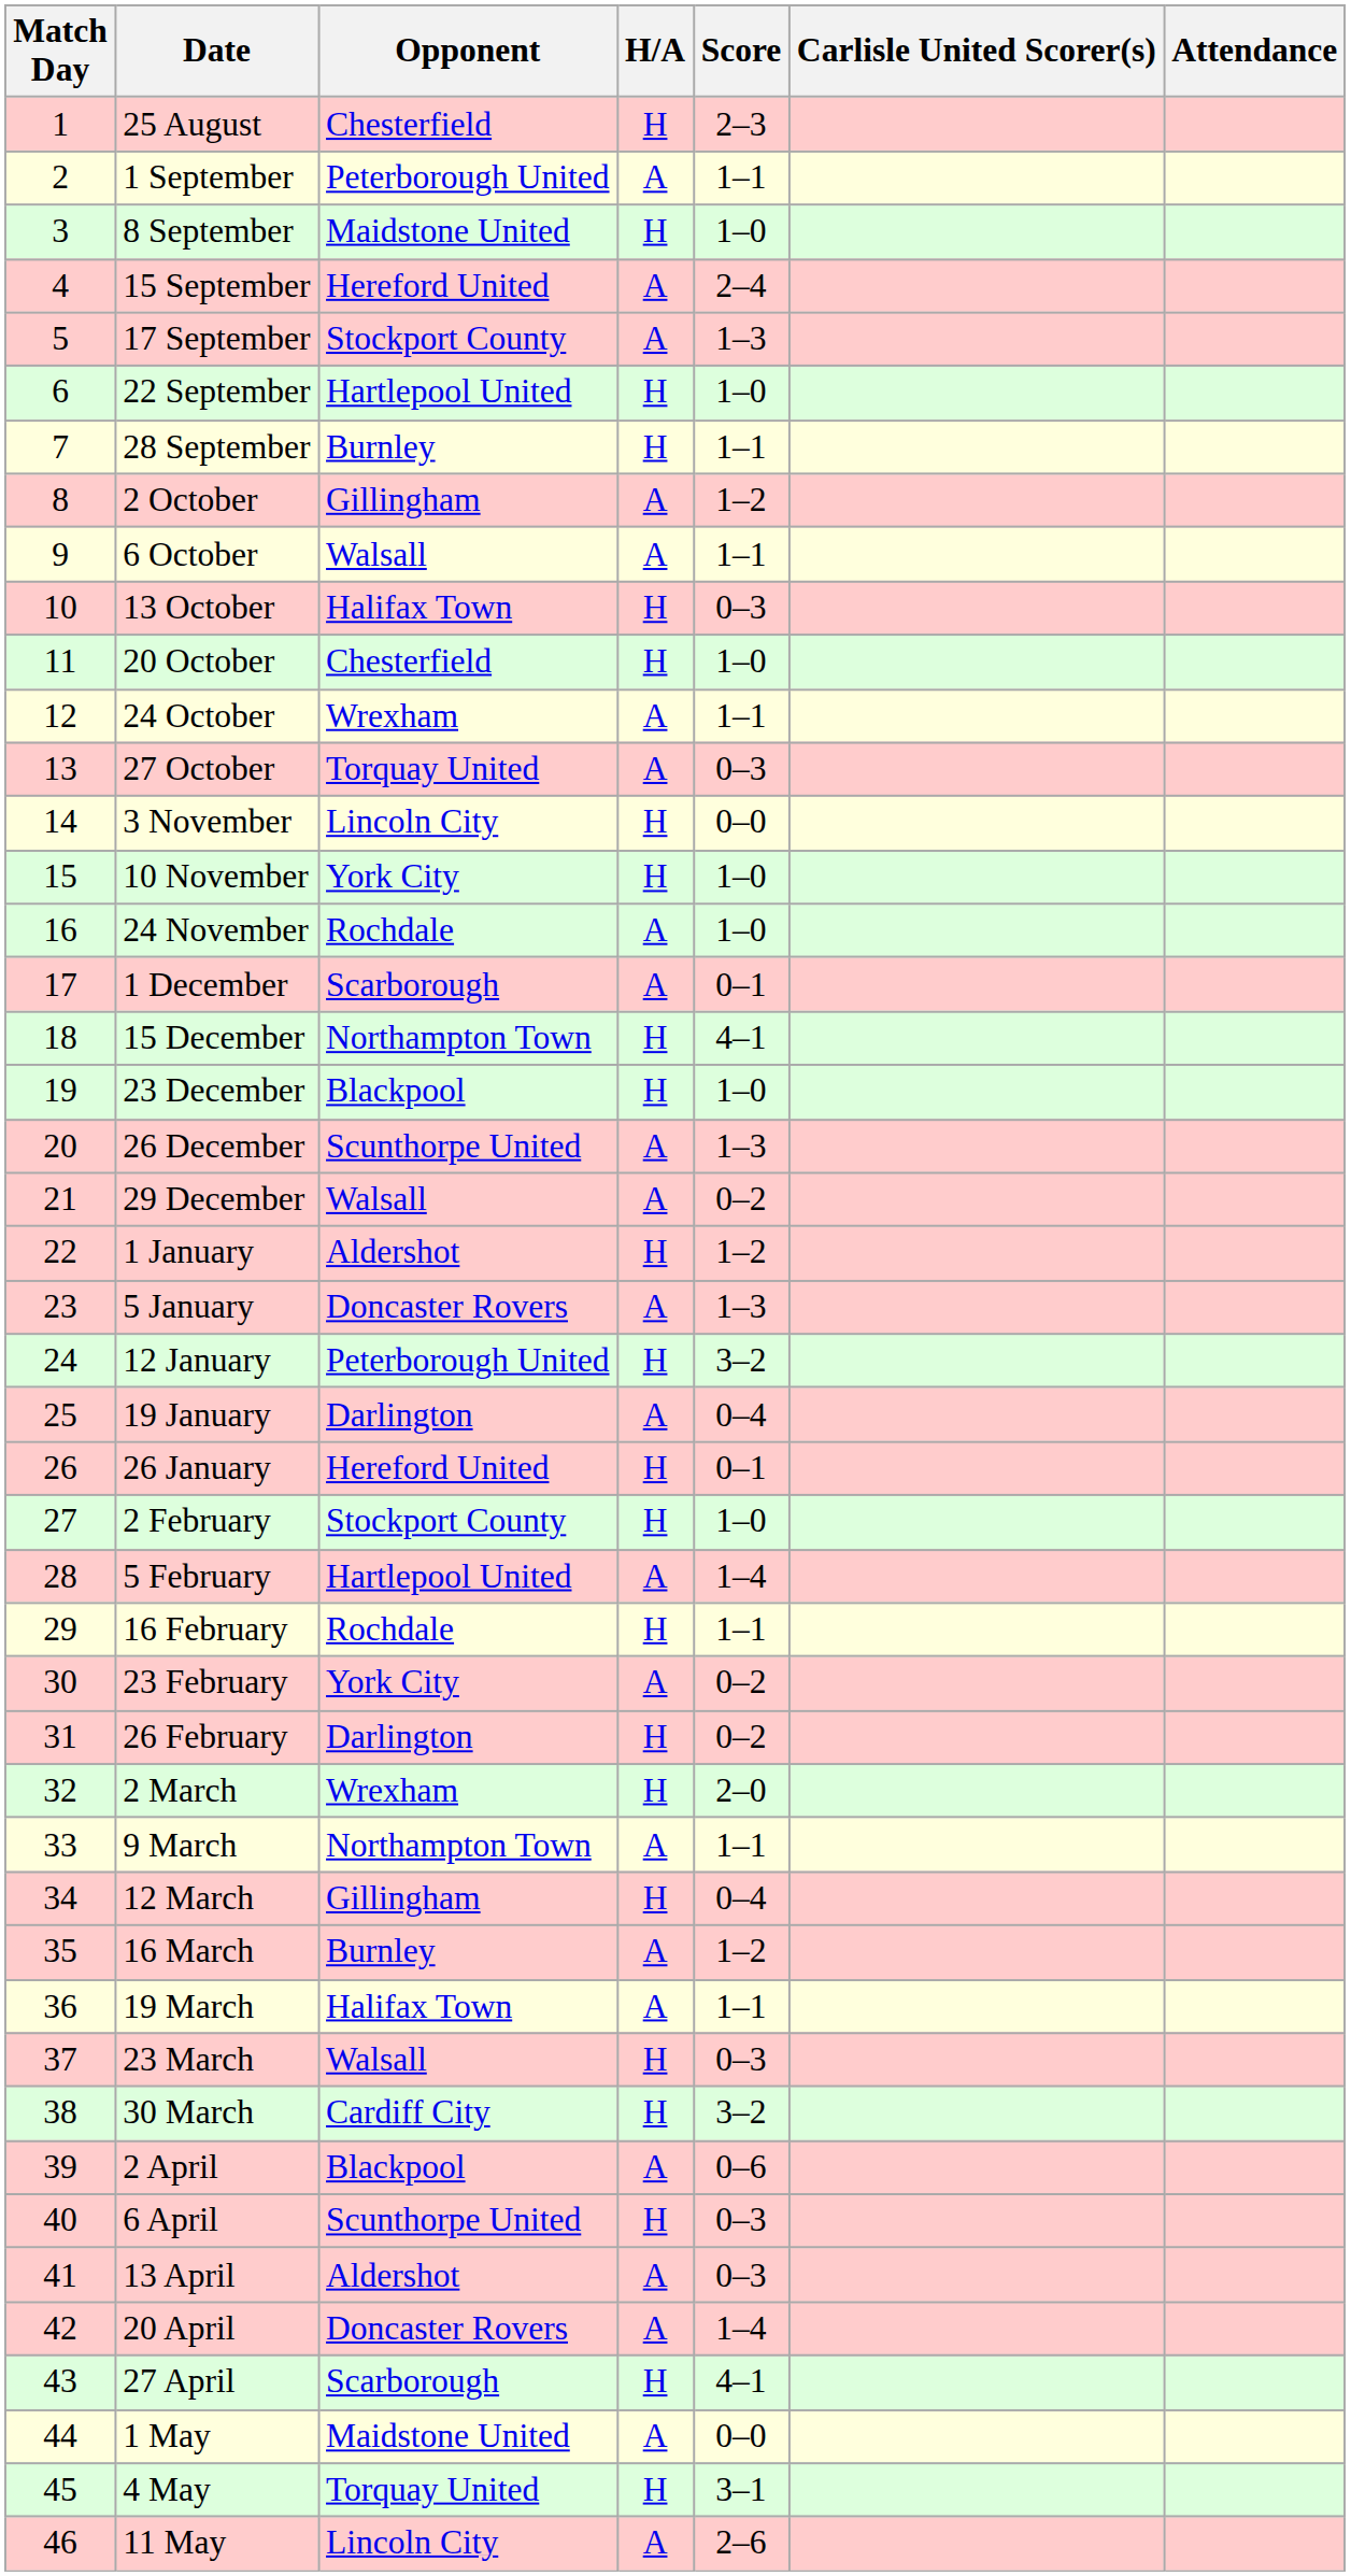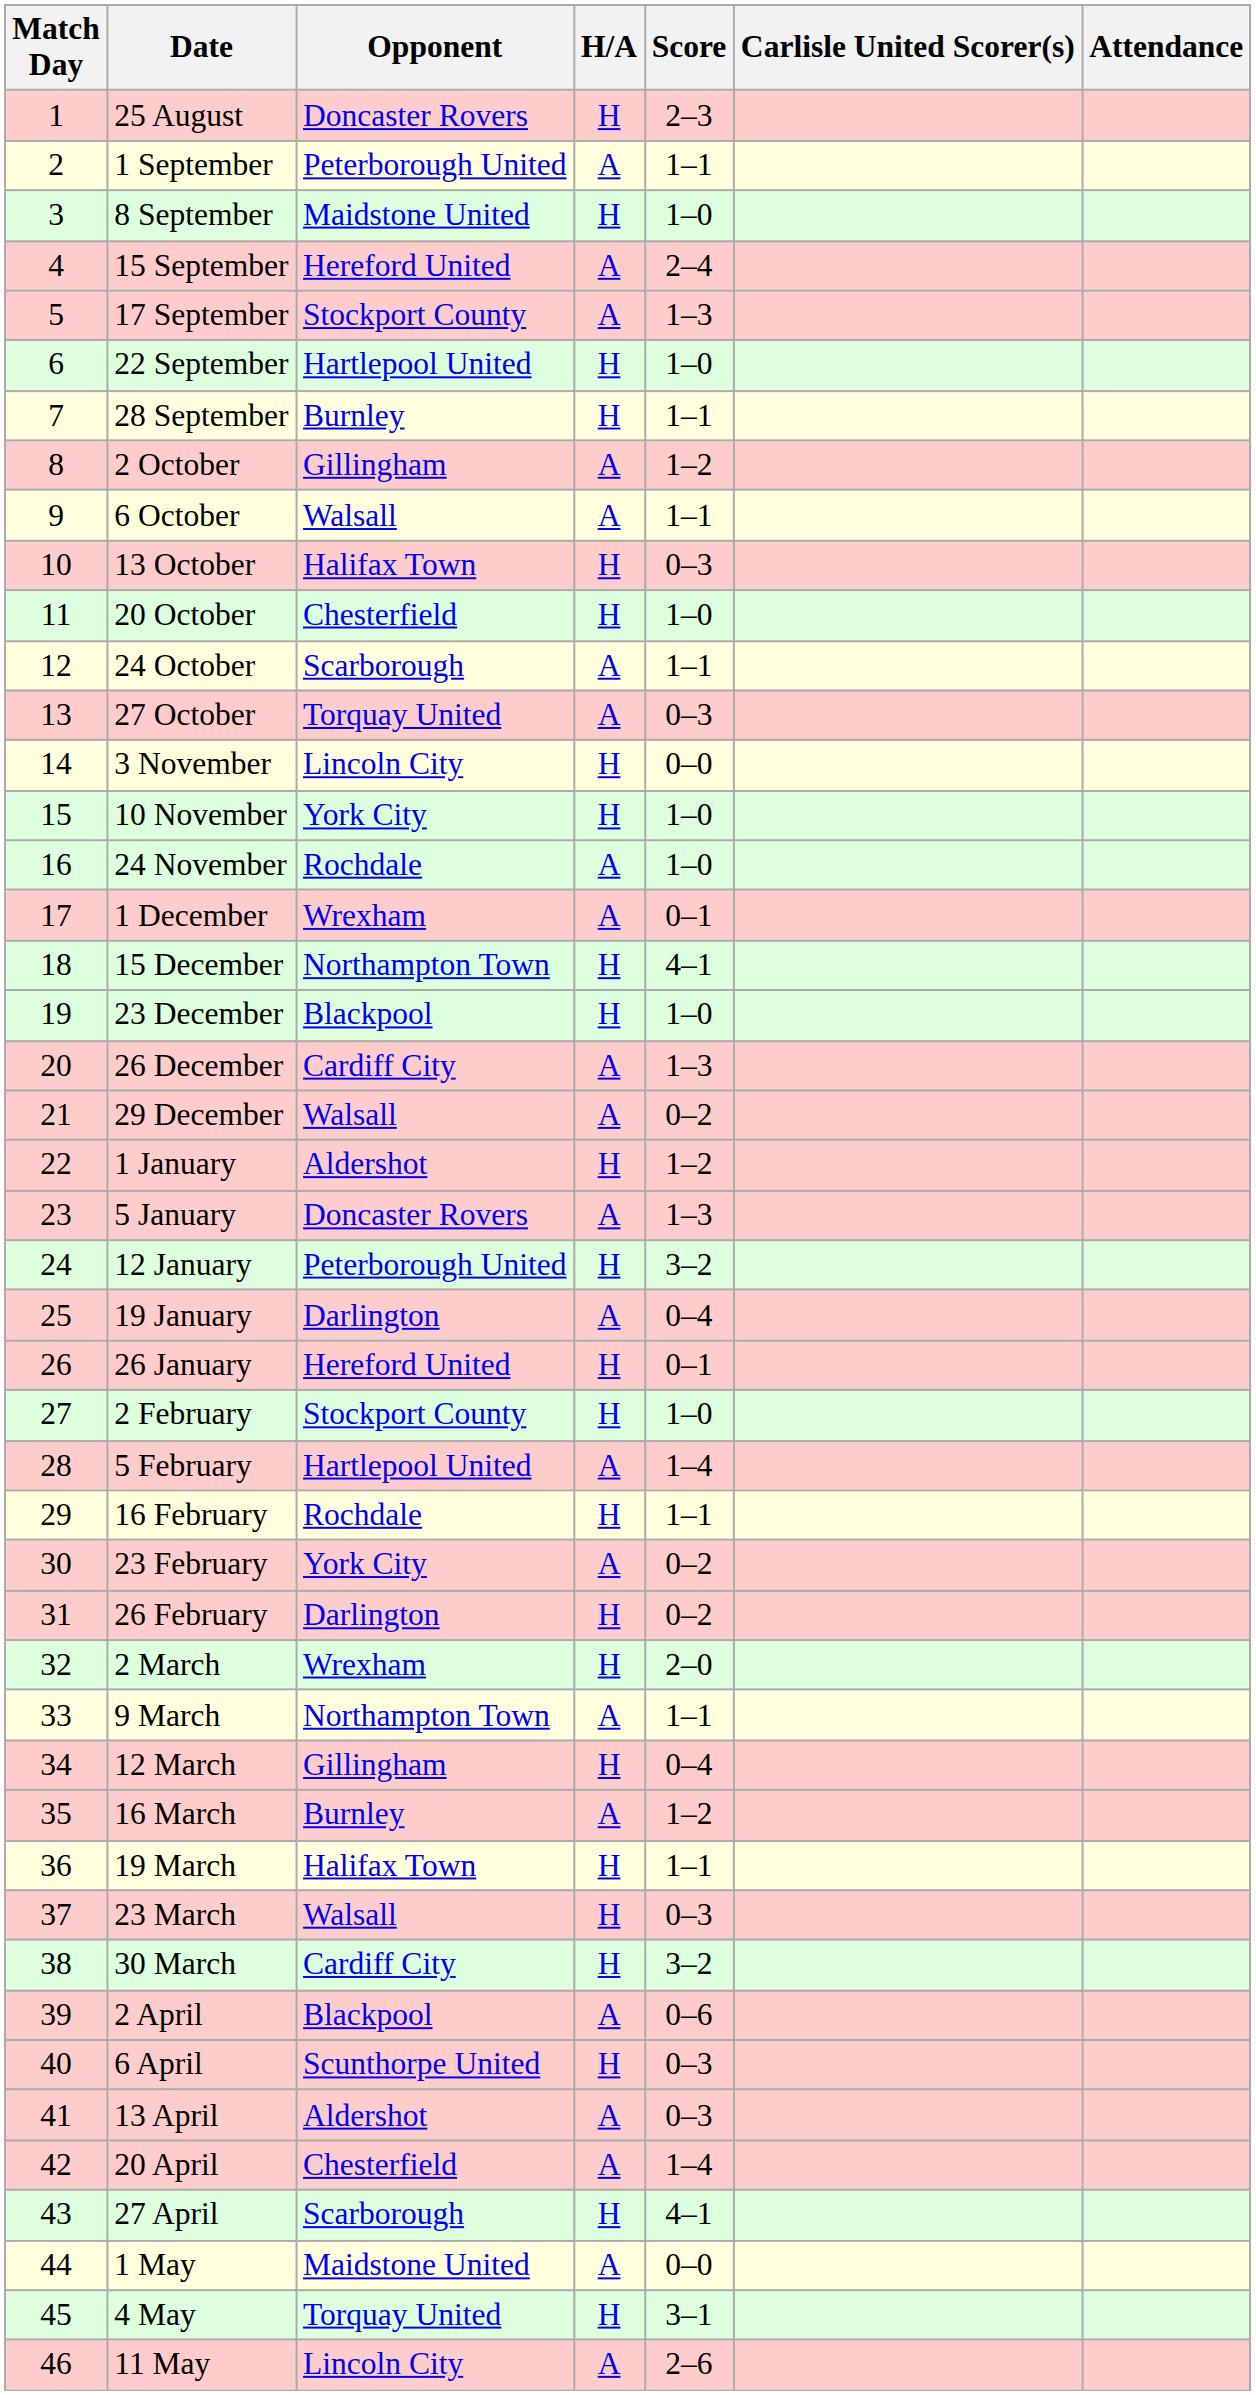 <table class="wikitable" style="text-align:center">
 <tr>
 <th>Match<br> Day</th>
 <th>Date</th>
 <th>Opponent</th>
 <th>H/A</th>
 <th>Score</th>
 <th>Carlisle United Scorer(s)</th>
 <th>Attendance</th>
 </tr>
 <tr bgcolor=#FFCCCC>
 <td>1</td>
 <td align=left>25 August</td>
-<td align=left><a href='#'>Chesterfield</a></td>
+<td align=left><a href='#'>Doncaster Rovers</a></td>
 <td><a href='#'>H</a></td>
 <td>2–3</td>
 <td align=left></td>
 <td></td>
 </tr>
 <tr bgcolor=#ffffdd>
 <td>2</td>
 <td align=left>1 September</td>
 <td align=left><a href='#'>Peterborough United</a></td>
 <td><a href='#'>A</a></td>
 <td>1–1</td>
 <td align=left></td>
 <td></td>
 </tr>
 <tr bgcolor=#ddffdd>
 <td>3</td>
 <td align=left>8 September</td>
 <td align=left><a href='#'>Maidstone United</a></td>
 <td><a href='#'>H</a></td>
 <td>1–0</td>
 <td align=left></td>
 <td></td>
 </tr>
 <tr bgcolor=#FFCCCC>
 <td>4</td>
 <td align=left>15 September</td>
 <td align=left><a href='#'>Hereford United</a></td>
 <td><a href='#'>A</a></td>
 <td>2–4</td>
 <td align=left></td>
 <td></td>
 </tr>
 <tr bgcolor=#FFCCCC>
 <td>5</td>
 <td align=left>17 September</td>
 <td align=left><a href='#'>Stockport County</a></td>
 <td><a href='#'>A</a></td>
 <td>1–3</td>
 <td align=left></td>
 <td></td>
 </tr>
 <tr bgcolor=#ddffdd>
 <td>6</td>
 <td align=left>22 September</td>
 <td align=left><a href='#'>Hartlepool United</a></td>
 <td><a href='#'>H</a></td>
 <td>1–0</td>
 <td align=left></td>
 <td></td>
 </tr>
 <tr bgcolor=#ffffdd>
 <td>7</td>
 <td align=left>28 September</td>
 <td align=left><a href='#'>Burnley</a></td>
 <td><a href='#'>H</a></td>
 <td>1–1</td>
 <td align=left></td>
 <td></td>
 </tr>
 <tr bgcolor=#FFCCCC>
 <td>8</td>
 <td align=left>2 October</td>
 <td align=left><a href='#'>Gillingham</a></td>
 <td><a href='#'>A</a></td>
 <td>1–2</td>
 <td align=left></td>
 <td></td>
 </tr>
 <tr bgcolor=#ffffdd>
 <td>9</td>
 <td align=left>6 October</td>
 <td align=left><a href='#'>Walsall</a></td>
 <td><a href='#'>A</a></td>
 <td>1–1</td>
 <td align=left></td>
 <td></td>
 </tr>
 <tr bgcolor=#FFCCCC>
 <td>10</td>
 <td align=left>13 October</td>
 <td align=left><a href='#'>Halifax Town</a></td>
 <td><a href='#'>H</a></td>
 <td>0–3</td>
 <td align=left></td>
 <td></td>
 </tr>
 <tr bgcolor=#ddffdd>
 <td>11</td>
 <td align=left>20 October</td>
 <td align=left><a href='#'>Chesterfield</a></td>
 <td><a href='#'>H</a></td>
 <td>1–0</td>
 <td align=left></td>
 <td></td>
 </tr>
 <tr bgcolor=#ffffdd>
 <td>12</td>
 <td align=left>24 October</td>
-<td align=left><a href='#'>Wrexham</a></td>
+<td align=left><a href='#'>Scarborough</a></td>
 <td><a href='#'>A</a></td>
 <td>1–1</td>
 <td align=left></td>
 <td></td>
 </tr>
 <tr bgcolor=#FFCCCC>
 <td>13</td>
 <td align=left>27 October</td>
 <td align=left><a href='#'>Torquay United</a></td>
 <td><a href='#'>A</a></td>
 <td>0–3</td>
 <td align=left></td>
 <td></td>
 </tr>
 <tr bgcolor=#ffffdd>
 <td>14</td>
 <td align=left>3 November</td>
 <td align=left><a href='#'>Lincoln City</a></td>
 <td><a href='#'>H</a></td>
 <td>0–0</td>
 <td align=left></td>
 <td></td>
 </tr>
 <tr bgcolor=#ddffdd>
 <td>15</td>
 <td align=left>10 November</td>
 <td align=left><a href='#'>York City</a></td>
 <td><a href='#'>H</a></td>
 <td>1–0</td>
 <td align=left></td>
 <td></td>
 </tr>
 <tr bgcolor=#ddffdd>
 <td>16</td>
 <td align=left>24 November</td>
 <td align=left><a href='#'>Rochdale</a></td>
 <td><a href='#'>A</a></td>
 <td>1–0</td>
 <td align=left></td>
 <td></td>
 </tr>
 <tr bgcolor=#FFCCCC>
 <td>17</td>
 <td align=left>1 December</td>
-<td align=left><a href='#'>Scarborough</a></td>
+<td align=left><a href='#'>Wrexham</a></td>
 <td><a href='#'>A</a></td>
 <td>0–1</td>
 <td align=left></td>
 <td></td>
 </tr>
 <tr bgcolor=#ddffdd>
 <td>18</td>
 <td align=left>15 December</td>
 <td align=left><a href='#'>Northampton Town</a></td>
 <td><a href='#'>H</a></td>
 <td>4–1</td>
 <td align=left></td>
 <td></td>
 </tr>
 <tr bgcolor=#ddffdd>
 <td>19</td>
 <td align=left>23 December</td>
 <td align=left><a href='#'>Blackpool</a></td>
 <td><a href='#'>H</a></td>
 <td>1–0</td>
 <td align=left></td>
 <td></td>
 </tr>
 <tr bgcolor=#FFCCCC>
 <td>20</td>
 <td align=left>26 December</td>
-<td align=left><a href='#'>Scunthorpe United</a></td>
+<td align=left><a href='#'>Cardiff City</a></td>
 <td><a href='#'>A</a></td>
 <td>1–3</td>
 <td align=left></td>
 <td></td>
 </tr>
 <tr bgcolor=#FFCCCC>
 <td>21</td>
 <td align=left>29 December</td>
 <td align=left><a href='#'>Walsall</a></td>
 <td><a href='#'>A</a></td>
 <td>0–2</td>
 <td align=left></td>
 <td></td>
 </tr>
 <tr bgcolor=#FFCCCC>
 <td>22</td>
 <td align=left>1 January</td>
 <td align=left><a href='#'>Aldershot</a></td>
 <td><a href='#'>H</a></td>
 <td>1–2</td>
 <td align=left></td>
 <td></td>
 </tr>
 <tr bgcolor=#FFCCCC>
 <td>23</td>
 <td align=left>5 January</td>
 <td align=left><a href='#'>Doncaster Rovers</a></td>
 <td><a href='#'>A</a></td>
 <td>1–3</td>
 <td align=left></td>
 <td></td>
 </tr>
 <tr bgcolor=#ddffdd>
 <td>24</td>
 <td align=left>12 January</td>
 <td align=left><a href='#'>Peterborough United</a></td>
 <td><a href='#'>H</a></td>
 <td>3–2</td>
 <td align=left></td>
 <td></td>
 </tr>
 <tr bgcolor=#FFCCCC>
 <td>25</td>
 <td align=left>19 January</td>
 <td align=left><a href='#'>Darlington</a></td>
 <td><a href='#'>A</a></td>
 <td>0–4</td>
 <td align=left></td>
 <td></td>
 </tr>
 <tr bgcolor=#FFCCCC>
 <td>26</td>
 <td align=left>26 January</td>
 <td align=left><a href='#'>Hereford United</a></td>
 <td><a href='#'>H</a></td>
 <td>0–1</td>
 <td align=left></td>
 <td></td>
 </tr>
 <tr bgcolor=#ddffdd>
 <td>27</td>
 <td align=left>2 February</td>
 <td align=left><a href='#'>Stockport County</a></td>
 <td><a href='#'>H</a></td>
 <td>1–0</td>
 <td align=left></td>
 <td></td>
 </tr>
 <tr bgcolor=#FFCCCC>
 <td>28</td>
 <td align=left>5 February</td>
 <td align=left><a href='#'>Hartlepool United</a></td>
 <td><a href='#'>A</a></td>
 <td>1–4</td>
 <td align=left></td>
 <td></td>
 </tr>
 <tr bgcolor=#ffffdd>
 <td>29</td>
 <td align=left>16 February</td>
 <td align=left><a href='#'>Rochdale</a></td>
 <td><a href='#'>H</a></td>
 <td>1–1</td>
 <td align=left></td>
 <td></td>
 </tr>
 <tr bgcolor=#FFCCCC>
 <td>30</td>
 <td align=left>23 February</td>
 <td align=left><a href='#'>York City</a></td>
 <td><a href='#'>A</a></td>
 <td>0–2</td>
 <td align=left></td>
 <td></td>
 </tr>
 <tr bgcolor=#FFCCCC>
 <td>31</td>
 <td align=left>26 February</td>
 <td align=left><a href='#'>Darlington</a></td>
 <td><a href='#'>H</a></td>
 <td>0–2</td>
 <td align=left></td>
 <td></td>
 </tr>
 <tr bgcolor=#ddffdd>
 <td>32</td>
 <td align=left>2 March</td>
 <td align=left><a href='#'>Wrexham</a></td>
 <td><a href='#'>H</a></td>
 <td>2–0</td>
 <td align=left></td>
 <td></td>
 </tr>
 <tr bgcolor=#ffffdd>
 <td>33</td>
 <td align=left>9 March</td>
 <td align=left><a href='#'>Northampton Town</a></td>
 <td><a href='#'>A</a></td>
 <td>1–1</td>
 <td align=left></td>
 <td></td>
 </tr>
 <tr bgcolor=#FFCCCC>
 <td>34</td>
 <td align=left>12 March</td>
 <td align=left><a href='#'>Gillingham</a></td>
 <td><a href='#'>H</a></td>
 <td>0–4</td>
 <td align=left></td>
 <td></td>
 </tr>
 <tr bgcolor=#FFCCCC>
 <td>35</td>
 <td align=left>16 March</td>
 <td align=left><a href='#'>Burnley</a></td>
 <td><a href='#'>A</a></td>
 <td>1–2</td>
 <td align=left></td>
 <td></td>
 </tr>
 <tr bgcolor=#ffffdd>
 <td>36</td>
 <td align=left>19 March</td>
 <td align=left><a href='#'>Halifax Town</a></td>
-<td><a href='#'>A</a></td>
+<td><a href='#'>H</a></td>
 <td>1–1</td>
 <td align=left></td>
 <td></td>
 </tr>
 <tr bgcolor=#FFCCCC>
 <td>37</td>
 <td align=left>23 March</td>
 <td align=left><a href='#'>Walsall</a></td>
 <td><a href='#'>H</a></td>
 <td>0–3</td>
 <td align=left></td>
 <td></td>
 </tr>
 <tr bgcolor=#ddffdd>
 <td>38</td>
 <td align=left>30 March</td>
 <td align=left><a href='#'>Cardiff City</a></td>
 <td><a href='#'>H</a></td>
 <td>3–2</td>
 <td align=left></td>
 <td></td>
 </tr>
 <tr bgcolor=#FFCCCC>
 <td>39</td>
 <td align=left>2 April</td>
 <td align=left><a href='#'>Blackpool</a></td>
 <td><a href='#'>A</a></td>
 <td>0–6</td>
 <td align=left></td>
 <td></td>
 </tr>
 <tr bgcolor=#FFCCCC>
 <td>40</td>
 <td align=left>6 April</td>
 <td align=left><a href='#'>Scunthorpe United</a></td>
 <td><a href='#'>H</a></td>
 <td>0–3</td>
 <td align=left></td>
 <td></td>
 </tr>
 <tr bgcolor=#FFCCCC>
 <td>41</td>
 <td align=left>13 April</td>
 <td align=left><a href='#'>Aldershot</a></td>
 <td><a href='#'>A</a></td>
 <td>0–3</td>
 <td align=left></td>
 <td></td>
 </tr>
 <tr bgcolor=#FFCCCC>
 <td>42</td>
 <td align=left>20 April</td>
-<td align=left><a href='#'>Doncaster Rovers</a></td>
+<td align=left><a href='#'>Chesterfield</a></td>
 <td><a href='#'>A</a></td>
 <td>1–4</td>
 <td align=left></td>
 <td></td>
 </tr>
 <tr bgcolor=#ddffdd>
 <td>43</td>
 <td align=left>27 April</td>
 <td align=left><a href='#'>Scarborough</a></td>
 <td><a href='#'>H</a></td>
 <td>4–1</td>
 <td align=left></td>
 <td></td>
 </tr>
 <tr bgcolor=#ffffdd>
 <td>44</td>
 <td align=left>1 May</td>
 <td align=left><a href='#'>Maidstone United</a></td>
 <td><a href='#'>A</a></td>
 <td>0–0</td>
 <td align=left></td>
 <td></td>
 </tr>
 <tr bgcolor=#ddffdd>
 <td>45</td>
 <td align=left>4 May</td>
 <td align=left><a href='#'>Torquay United</a></td>
 <td><a href='#'>H</a></td>
 <td>3–1</td>
 <td align=left></td>
 <td></td>
 </tr>
 <tr bgcolor=#FFCCCC>
 <td>46</td>
 <td align=left>11 May</td>
 <td align=left><a href='#'>Lincoln City</a></td>
 <td><a href='#'>A</a></td>
 <td>2–6</td>
 <td align=left></td>
 <td></td>
 </tr>
 </table>
